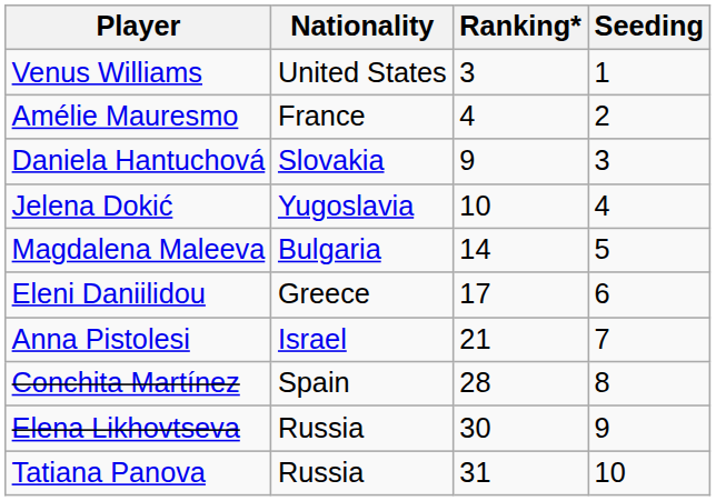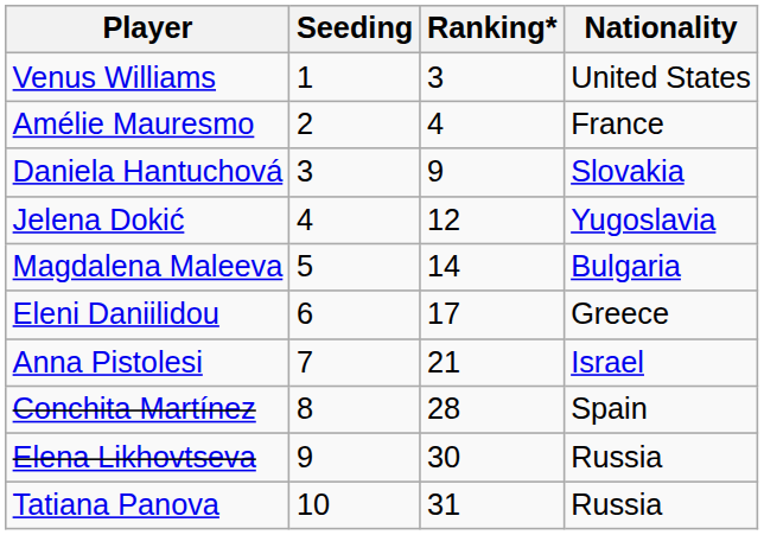 <table class="wikitable" border="1">
 <tr>
 <th>Player</th>
+<th>Seeding</th>
+<th>Ranking*</th>
 <th>Nationality</th>
-<th>Ranking*</th>
-<th>Seeding</th>
 </tr>
 <tr>
 <td><a href='#'>Venus Williams</a></td>
+<td>1</td>
+<td>3</td>
 <td> United States</td>
-<td>3</td>
-<td>1</td>
 </tr>
 <tr>
 <td><a href='#'>Amélie Mauresmo</a></td>
+<td>2</td>
+<td>4</td>
 <td> France</td>
-<td>4</td>
-<td>2</td>
 </tr>
 <tr>
 <td><a href='#'>Daniela Hantuchová</a></td>
+<td>3</td>
+<td>9</td>
 <td> <a href='#'>Slovakia</a></td>
-<td>9</td>
-<td>3</td>
 </tr>
 <tr>
 <td><a href='#'>Jelena Dokić</a></td>
+<td>4</td>
+<td>12</td>
 <td> <a href='#'>Yugoslavia</a></td>
-<td>10</td>
-<td>4</td>
 </tr>
 <tr>
 <td><a href='#'>Magdalena Maleeva</a></td>
+<td>5</td>
+<td>14</td>
 <td> <a href='#'>Bulgaria</a></td>
-<td>14</td>
-<td>5</td>
 </tr>
 <tr>
 <td><a href='#'>Eleni Daniilidou</a></td>
+<td>6</td>
+<td>17</td>
 <td> Greece</td>
-<td>17</td>
-<td>6</td>
 </tr>
 <tr>
 <td><a href='#'>Anna Pistolesi</a></td>
+<td>7</td>
+<td>21</td>
 <td> <a href='#'>Israel</a></td>
-<td>21</td>
-<td>7</td>
 </tr>
 <tr>
 <td><s><a href='#'>Conchita Martínez</a></s></td>
+<td>8</td>
+<td>28</td>
 <td> Spain</td>
-<td>28</td>
-<td>8</td>
 </tr>
 <tr>
 <td><s><a href='#'>Elena Likhovtseva</a></s></td>
+<td>9</td>
+<td>30</td>
 <td> Russia</td>
-<td>30</td>
-<td>9</td>
 </tr>
 <tr>
 <td><a href='#'>Tatiana Panova</a></td>
+<td>10</td>
+<td>31</td>
 <td> Russia</td>
-<td>31</td>
-<td>10</td>
 </tr>
 </table>
